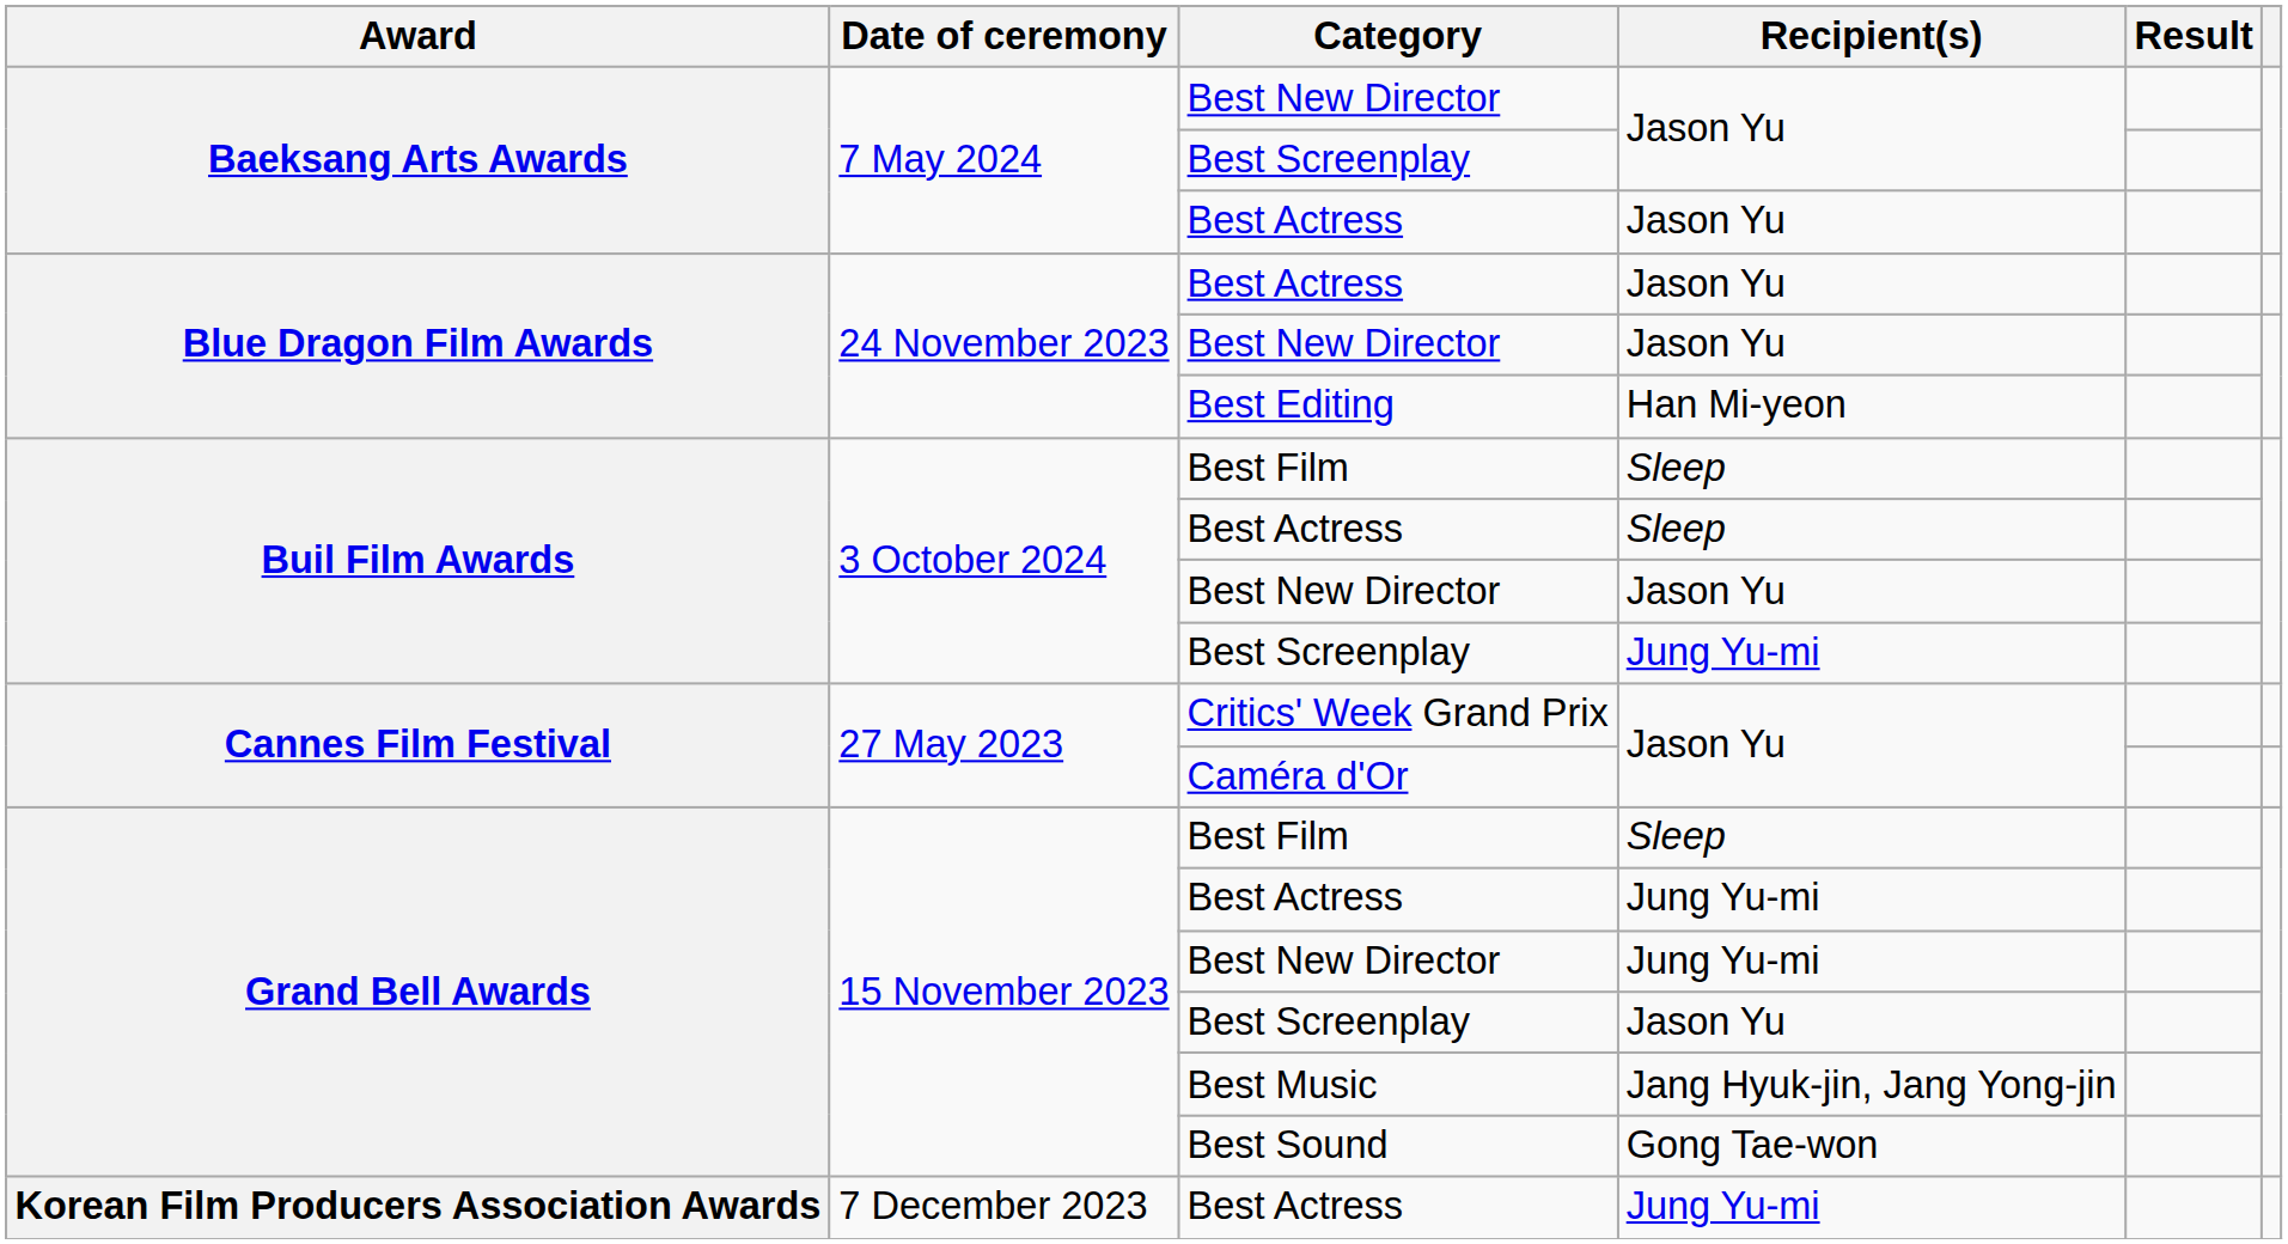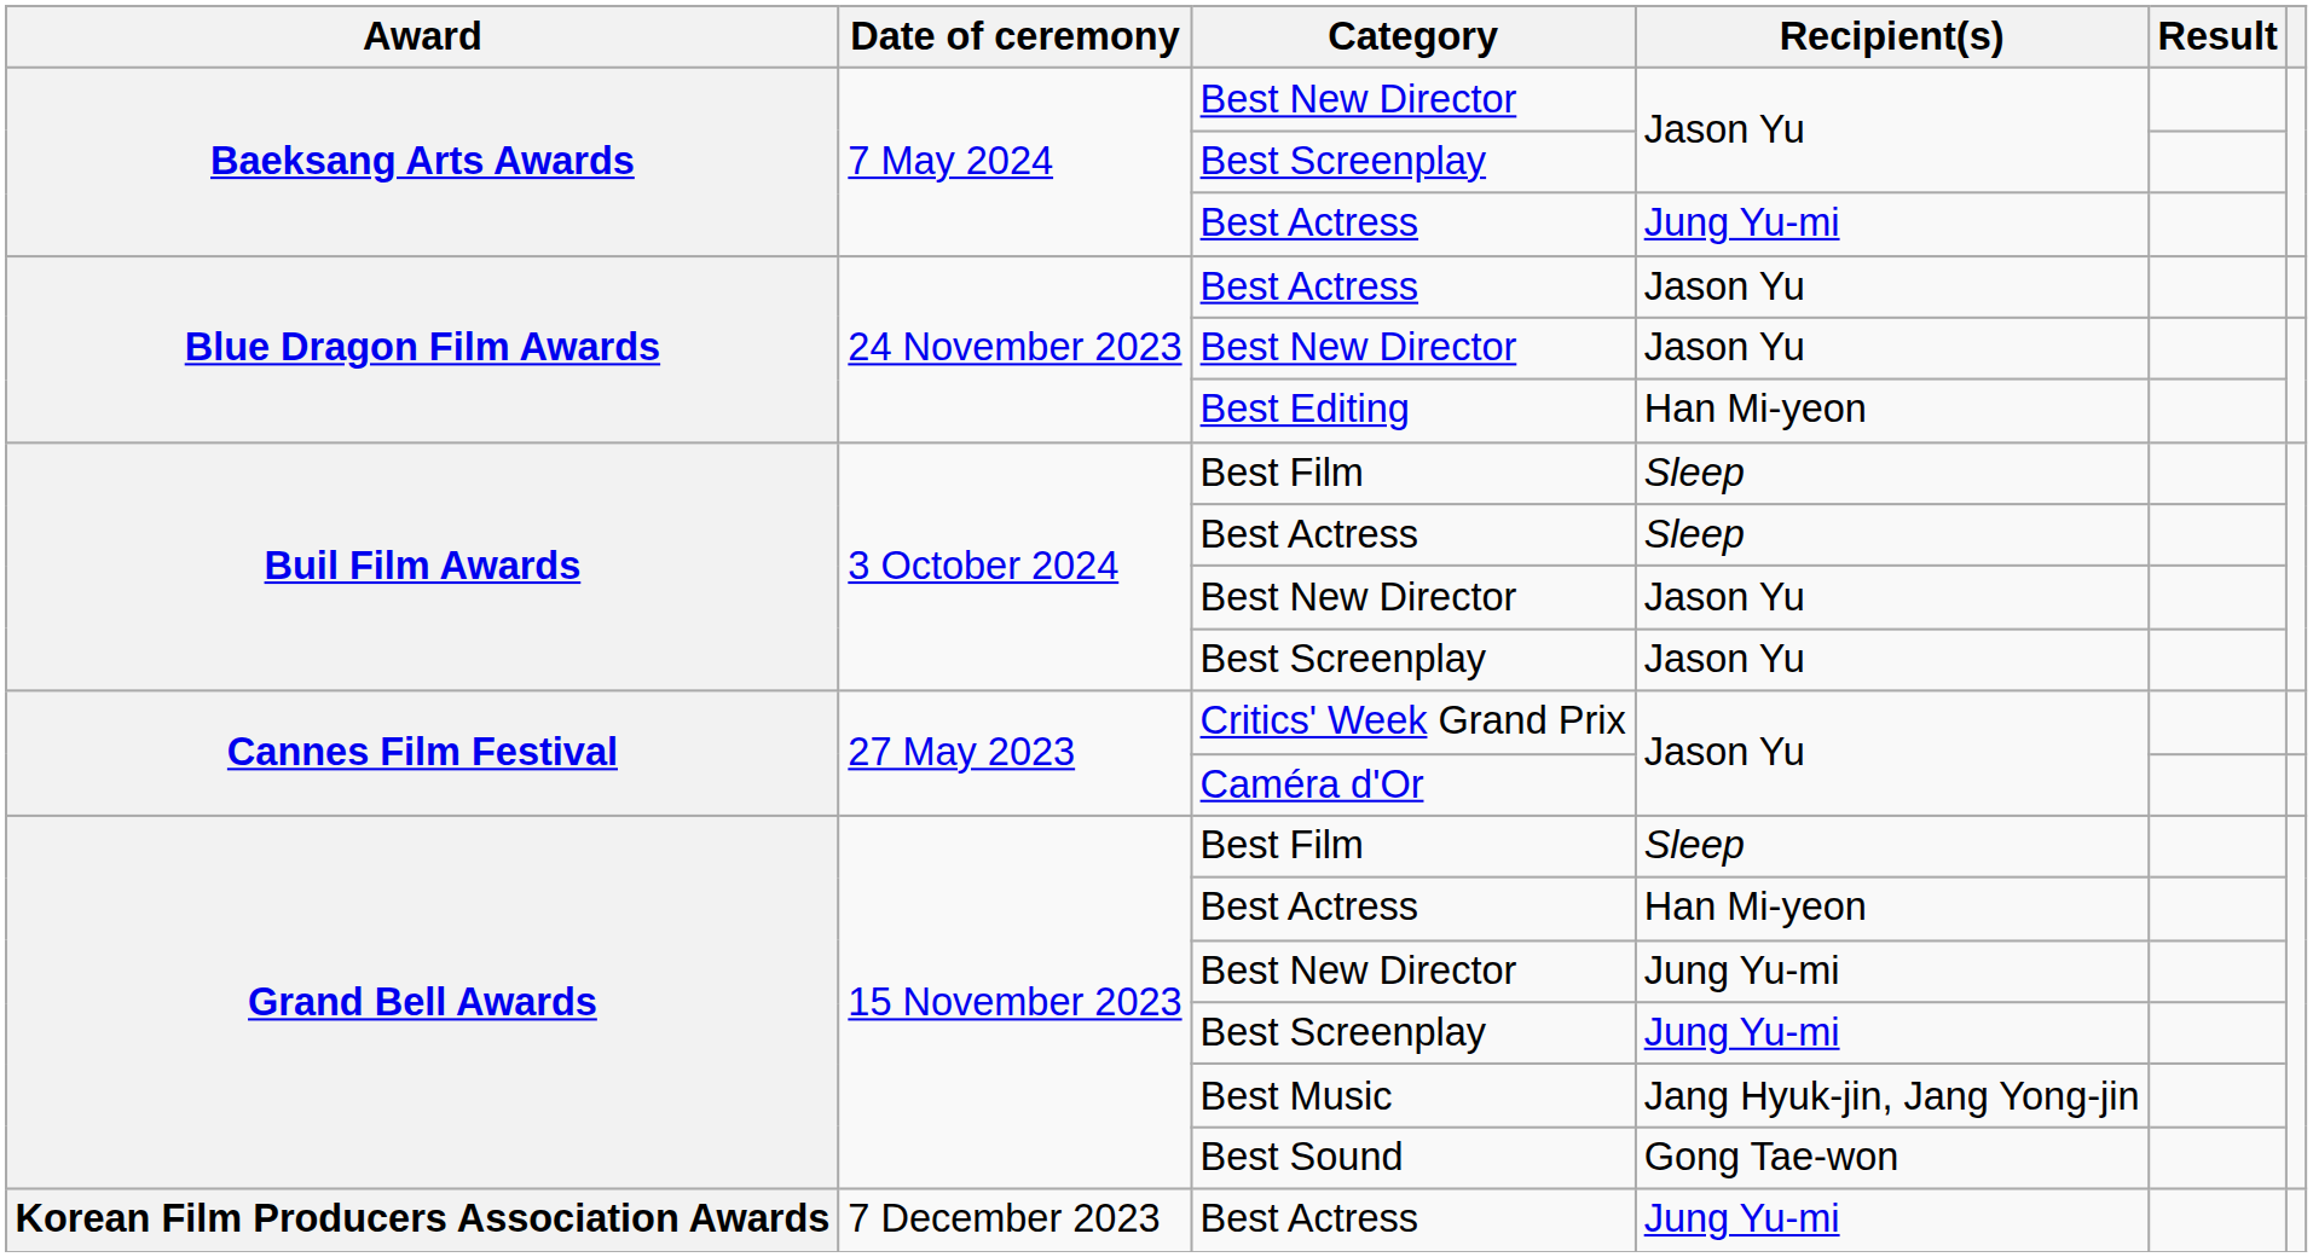 <table class="wikitable plainrowheaders sortable">
 <tr>
 <th scope="col">Award</th>
 <th scope="col">Date of ceremony</th>
 <th scope="col">Category</th>
 <th scope="col">Recipient(s)</th>
 <th scope="col">Result</th>
 <th scope="col" class="unsortable"></th>
 </tr>
 <tr>
 <th scope="row" rowspan="3"><a href='#'>Baeksang Arts Awards</a></th>
 <td rowspan="3"><a href='#'>7 May 2024</a></td>
 <td><a href='#'>Best New Director</a></td>
 <td rowspan="2">Jason Yu</td>
 <td></td>
 <td rowspan="3" align="center"></td>
 </tr>
 <tr>
 <td><a href='#'>Best Screenplay</a></td>
 <td></td>
 </tr>
 <tr>
 <td><a href='#'>Best Actress</a></td>
-<td>Jason Yu</td>
+<td><a href='#'>Jung Yu-mi</a></td>
 <td></td>
 </tr>
 <tr>
 <th scope="row" rowspan="3"><a href='#'>Blue Dragon Film Awards</a></th>
 <td rowspan="3"><a href='#'>24 November 2023</a></td>
 <td><a href='#'>Best Actress</a></td>
 <td>Jason Yu</td>
 <td></td>
 <td align="center"></td>
 </tr>
 <tr>
 <td><a href='#'>Best New Director</a></td>
 <td>Jason Yu</td>
 <td></td>
 <td rowspan="2" align="center"></td>
 </tr>
 <tr>
 <td><a href='#'>Best Editing</a></td>
 <td>Han Mi-yeon</td>
 <td></td>
 </tr>
 <tr>
 <th scope="row" rowspan="4"><a href='#'>Buil Film Awards</a></th>
 <td rowspan="4"><a href='#'>3 October 2024</a></td>
 <td>Best Film</td>
 <td><em>Sleep</em></td>
 <td></td>
 <td rowspan="4" align="center"></td>
 </tr>
 <tr>
 <td>Best Actress</td>
 <td><em>Sleep</em></td>
 <td></td>
 </tr>
 <tr>
 <td>Best New Director</td>
 <td>Jason Yu</td>
 <td></td>
 </tr>
 <tr>
 <td>Best Screenplay</td>
-<td><a href='#'>Jung Yu-mi</a></td>
+<td>Jason Yu</td>
 <td></td>
 </tr>
 <tr>
 <th scope="row" rowspan="2"><a href='#'>Cannes Film Festival</a></th>
 <td rowspan="2"><a href='#'>27 May 2023</a></td>
 <td><a href='#'>Critics' Week</a> Grand Prix</td>
 <td rowspan="2">Jason Yu</td>
 <td></td>
 <td align="center"></td>
 </tr>
 <tr>
 <td><a href='#'>Caméra d'Or</a></td>
 <td></td>
 <td align="center"></td>
 </tr>
 <tr>
 <th scope="row" rowspan="6"><a href='#'>Grand Bell Awards</a></th>
 <td rowspan="6"><a href='#'>15 November 2023</a></td>
 <td>Best Film</td>
 <td><em>Sleep</em></td>
 <td></td>
 <td rowspan="6" align="center"></td>
 </tr>
 <tr>
 <td>Best Actress</td>
-<td>Jung Yu-mi</td>
+<td>Han Mi-yeon</td>
 <td></td>
 </tr>
 <tr>
 <td>Best New Director</td>
 <td>Jung Yu-mi</td>
 <td></td>
 </tr>
 <tr>
 <td>Best Screenplay</td>
-<td>Jason Yu</td>
+<td><a href='#'>Jung Yu-mi</a></td>
 <td></td>
 </tr>
 <tr>
 <td>Best Music</td>
 <td>Jang Hyuk-jin, Jang Yong-jin</td>
 <td></td>
 </tr>
 <tr>
 <td>Best Sound</td>
 <td>Gong Tae-won</td>
 <td></td>
 </tr>
 <tr>
 <th scope="row">Korean Film Producers Association Awards</th>
 <td>7 December 2023</td>
 <td>Best Actress</td>
 <td><a href='#'>Jung Yu-mi</a></td>
 <td></td>
 <td align="center"></td>
 </tr>
 <tr>
 </tr>
 </table>
